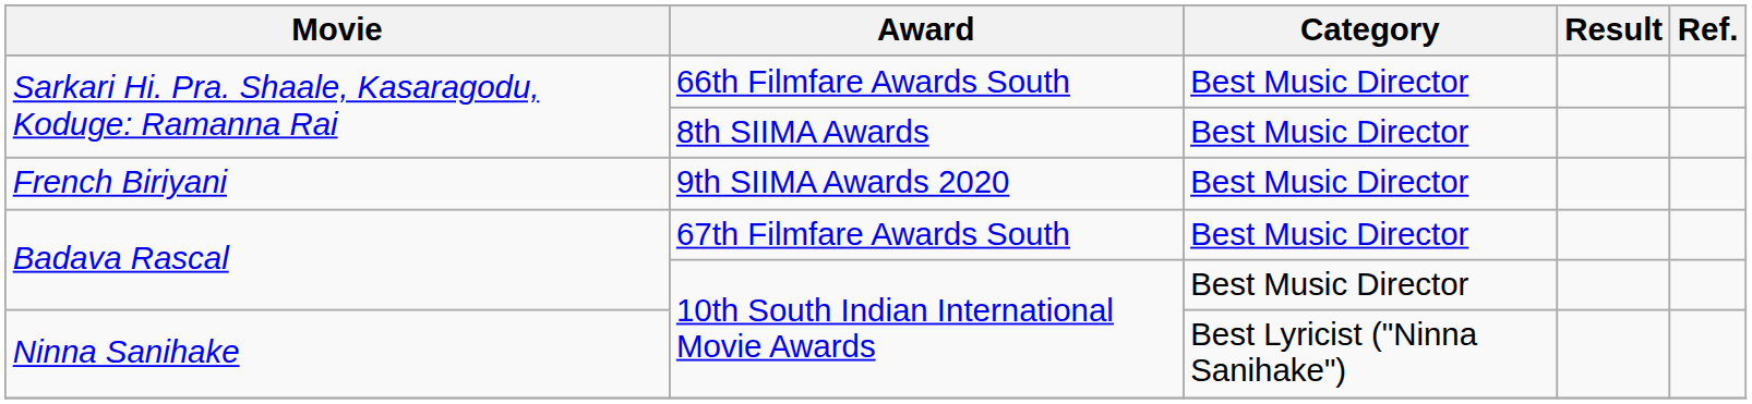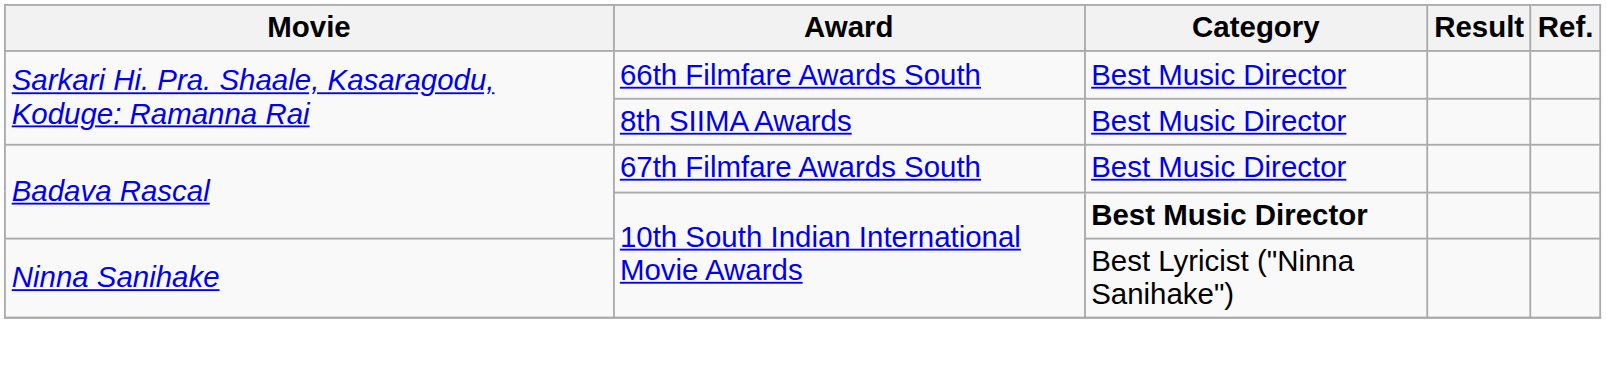 <table class="wikitable">
 <tr>
 <th>Movie</th>
 <th>Award</th>
 <th>Category</th>
 <th>Result</th>
 <th>Ref.</th>
 </tr>
 <tr>
 <td rowspan=2><em><a href='#'>Sarkari Hi. Pra. Shaale, Kasaragodu, Koduge: Ramanna Rai</a></em></td>
 <td><a href='#'>66th Filmfare Awards South</a></td>
 <td><a href='#'>Best Music Director</a></td>
 <td></td>
 <td></td>
 </tr>
 <tr>
 <td><a href='#'>8th SIIMA Awards</a></td>
 <td><a href='#'>Best Music Director</a></td>
 <td></td>
 <td></td>
 </tr>
 <tr>
-<td rowspan=1><em><a href='#'>French Biriyani</a></em></td>
-<td><a href='#'>9th SIIMA Awards 2020</a></td>
-<td><a href='#'>Best Music Director</a></td>
-<td></td>
-<td></td>
-</tr>
-<tr>
 <td rowspan=2><em><a href='#'>Badava Rascal</a></em></td>
 <td><a href='#'>67th Filmfare Awards South</a></td>
 <td><a href='#'>Best Music Director</a></td>
 <td></td>
 <td></td>
 </tr>
 <tr>
 <td rowspan=2><a href='#'>10th South Indian International Movie Awards</a></td>
-<td>Best Music Director</td>
+<td><strong>Best Music Director</strong></td>
 <td></td>
 <td></td>
 </tr>
 <tr>
 <td><em><a href='#'>Ninna Sanihake</a></em></td>
 <td>Best Lyricist ("Ninna Sanihake")</td>
 <td></td>
 <td></td>
 </tr>
 <tr>
 </tr>
 </table>
